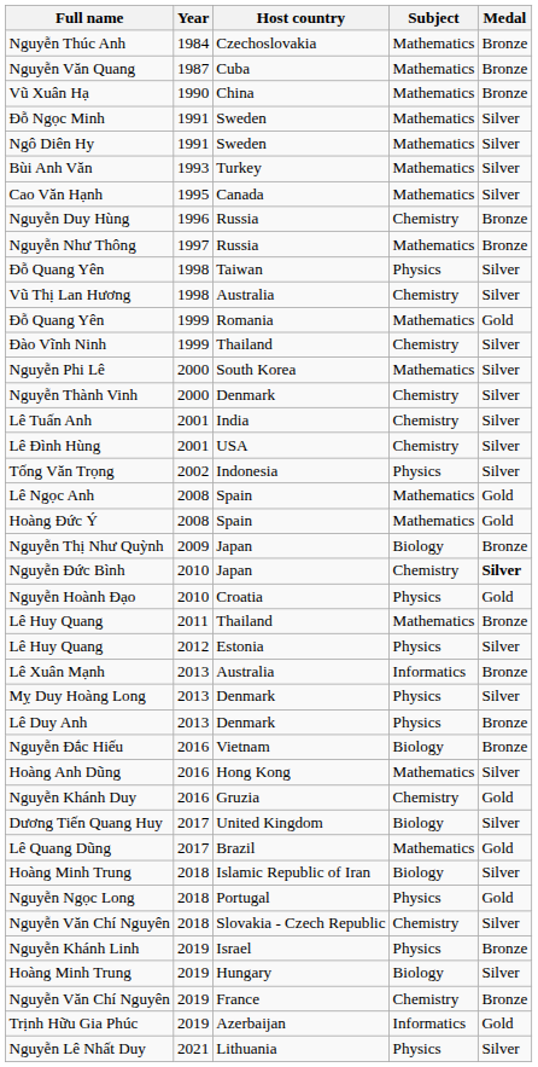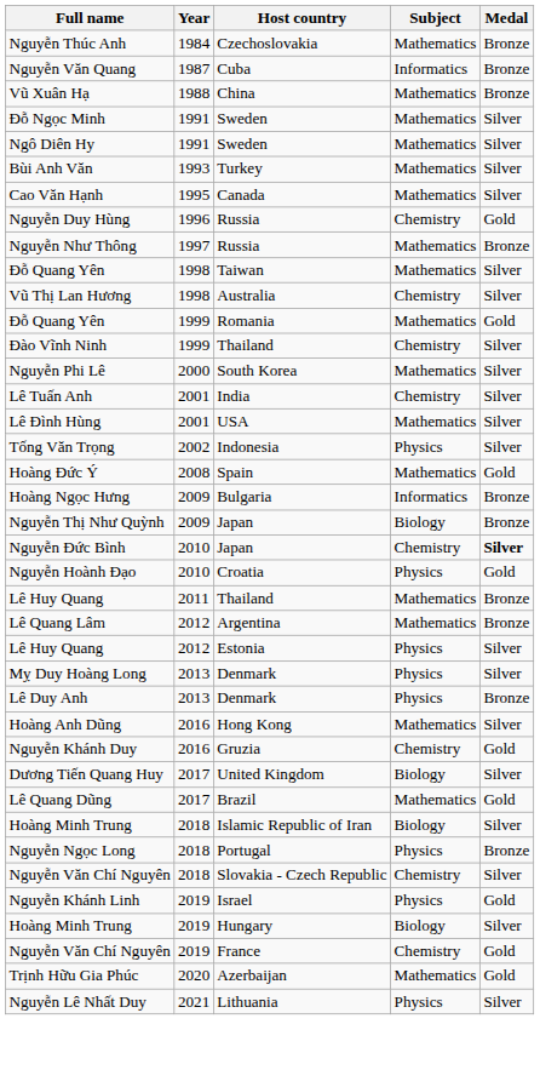 <table class=wikitable>
 <tr>
 <th>Full name</th>
 <th>Year</th>
 <th>Host country</th>
 <th>Subject</th>
 <th>Medal</th>
 </tr>
 <tr>
 <td>Nguyễn Thúc Anh</td>
 <td>1984</td>
 <td>Czechoslovakia</td>
 <td>Mathematics</td>
 <td>Bronze</td>
 </tr>
 <tr>
 <td>Nguyễn Văn Quang</td>
 <td>1987</td>
 <td>Cuba</td>
-<td>Mathematics</td>
+<td>Informatics</td>
 <td>Bronze</td>
 </tr>
 <tr>
 <td>Vũ Xuân Hạ</td>
-<td>1990</td>
+<td>1988</td>
 <td>China</td>
 <td>Mathematics</td>
 <td>Bronze</td>
 </tr>
 <tr>
 <td>Đỗ Ngọc Minh</td>
 <td>1991</td>
 <td>Sweden</td>
 <td>Mathematics</td>
 <td>Silver</td>
 </tr>
 <tr>
 <td>Ngô Diên Hy</td>
 <td>1991</td>
 <td>Sweden</td>
 <td>Mathematics</td>
 <td>Silver</td>
 </tr>
 <tr>
 <td>Bùi Anh Văn</td>
 <td>1993</td>
 <td>Turkey</td>
 <td>Mathematics</td>
 <td>Silver</td>
 </tr>
 <tr>
 <td>Cao Văn Hạnh</td>
 <td>1995</td>
 <td>Canada</td>
 <td>Mathematics</td>
 <td>Silver</td>
 </tr>
 <tr>
 <td>Nguyễn Duy Hùng</td>
 <td>1996</td>
 <td>Russia</td>
 <td>Chemistry</td>
-<td>Bronze</td>
+<td>Gold</td>
 </tr>
 <tr>
 <td>Nguyễn Như Thông</td>
 <td>1997</td>
 <td>Russia</td>
 <td>Mathematics</td>
 <td>Bronze</td>
 </tr>
 <tr>
 <td>Đỗ Quang Yên</td>
 <td>1998</td>
 <td>Taiwan</td>
-<td>Physics</td>
+<td>Mathematics</td>
 <td>Silver</td>
 </tr>
 <tr>
 <td>Vũ Thị Lan Hương</td>
 <td>1998</td>
 <td>Australia</td>
 <td>Chemistry</td>
 <td>Silver</td>
 </tr>
 <tr>
 <td>Đỗ Quang Yên</td>
 <td>1999</td>
 <td>Romania</td>
 <td>Mathematics</td>
 <td>Gold</td>
 </tr>
 <tr>
 <td>Đào Vĩnh Ninh</td>
 <td>1999</td>
 <td>Thailand</td>
 <td>Chemistry</td>
 <td>Silver</td>
 </tr>
 <tr>
 <td>Nguyễn Phi Lê</td>
 <td>2000</td>
 <td>South Korea</td>
 <td>Mathematics</td>
 <td>Silver</td>
 </tr>
 <tr>
-<td>Nguyễn Thành Vinh</td>
-<td>2000</td>
-<td>Denmark</td>
-<td>Chemistry</td>
-<td>Silver</td>
-</tr>
-<tr>
 <td>Lê Tuấn Anh</td>
 <td>2001</td>
 <td>India</td>
 <td>Chemistry</td>
 <td>Silver</td>
 </tr>
 <tr>
 <td>Lê Đình Hùng</td>
 <td>2001</td>
 <td>USA</td>
-<td>Chemistry</td>
+<td>Mathematics</td>
 <td>Silver</td>
 </tr>
 <tr>
 <td>Tống Văn Trọng</td>
 <td>2002</td>
 <td>Indonesia</td>
 <td>Physics</td>
 <td>Silver</td>
 </tr>
 <tr>
-<td>Lê Ngọc Anh</td>
+<td>Hoàng Đức Ý</td>
 <td>2008</td>
 <td>Spain</td>
 <td>Mathematics</td>
 <td>Gold</td>
 </tr>
 <tr>
-<td>Hoàng Đức Ý</td>
-<td>2008</td>
-<td>Spain</td>
-<td>Mathematics</td>
-<td>Gold</td>
+<td>Hoàng Ngọc Hưng</td>
+<td>2009</td>
+<td>Bulgaria</td>
+<td>Informatics</td>
+<td>Bronze</td>
 </tr>
 <tr>
 <td>Nguyễn Thị Như Quỳnh</td>
 <td>2009</td>
 <td>Japan</td>
 <td>Biology</td>
 <td>Bronze</td>
 </tr>
 <tr>
 <td>Nguyễn Đức Bình</td>
 <td>2010</td>
 <td>Japan</td>
 <td>Chemistry</td>
 <td><strong>Silver</strong></td>
 </tr>
 <tr>
 <td>Nguyễn Hoành Đạo</td>
 <td>2010</td>
 <td>Croatia</td>
 <td>Physics</td>
 <td>Gold</td>
 </tr>
 <tr>
 <td>Lê Huy Quang</td>
 <td>2011</td>
 <td>Thailand</td>
 <td>Mathematics</td>
 <td>Bronze</td>
 </tr>
 <tr>
+<td>Lê Quang Lâm</td>
+<td>2012</td>
+<td>Argentina</td>
+<td>Mathematics</td>
+<td>Bronze</td>
+</tr>
+<tr>
 <td>Lê Huy Quang</td>
 <td>2012</td>
 <td>Estonia</td>
 <td>Physics</td>
 <td>Silver</td>
-</tr>
-<tr>
-<td>Lê Xuân Mạnh</td>
-<td>2013</td>
-<td>Australia</td>
-<td>Informatics</td>
-<td>Bronze</td>
 </tr>
 <tr>
 <td>Mỵ Duy Hoàng Long</td>
 <td>2013</td>
 <td>Denmark</td>
 <td>Physics</td>
 <td>Silver</td>
 </tr>
 <tr>
 <td>Lê Duy Anh</td>
 <td>2013</td>
 <td>Denmark</td>
 <td>Physics</td>
-<td>Bronze</td>
-</tr>
-<tr>
-<td>Nguyễn Đắc Hiếu</td>
-<td>2016</td>
-<td>Vietnam</td>
-<td>Biology</td>
 <td>Bronze</td>
 </tr>
 <tr>
 <td>Hoàng Anh Dũng</td>
 <td>2016</td>
 <td>Hong Kong</td>
 <td>Mathematics</td>
 <td>Silver</td>
 </tr>
 <tr>
 <td>Nguyễn Khánh Duy</td>
 <td>2016</td>
 <td>Gruzia</td>
 <td>Chemistry</td>
 <td>Gold</td>
 </tr>
 <tr>
 <td>Dương Tiến Quang Huy</td>
 <td>2017</td>
 <td>United Kingdom</td>
 <td>Biology</td>
 <td>Silver</td>
 </tr>
 <tr>
 <td>Lê Quang Dũng</td>
 <td>2017</td>
 <td>Brazil</td>
 <td>Mathematics</td>
 <td>Gold</td>
 </tr>
 <tr>
 <td>Hoàng Minh Trung</td>
 <td>2018</td>
 <td>Islamic Republic of Iran</td>
 <td>Biology</td>
 <td>Silver</td>
 </tr>
 <tr>
 <td>Nguyễn Ngọc Long</td>
 <td>2018</td>
 <td>Portugal</td>
 <td>Physics</td>
-<td>Gold</td>
+<td>Bronze</td>
 </tr>
 <tr>
 <td>Nguyễn Văn Chí Nguyên</td>
 <td>2018</td>
 <td>Slovakia - Czech Republic</td>
 <td>Chemistry</td>
 <td>Silver</td>
 </tr>
 <tr>
 <td>Nguyễn Khánh Linh</td>
 <td>2019</td>
 <td>Israel</td>
 <td>Physics</td>
-<td>Bronze</td>
+<td>Gold</td>
 </tr>
 <tr>
 <td>Hoàng Minh Trung</td>
 <td>2019</td>
 <td>Hungary</td>
 <td>Biology</td>
 <td>Silver</td>
 </tr>
 <tr>
 <td>Nguyễn Văn Chí Nguyên</td>
 <td>2019</td>
 <td>France</td>
 <td>Chemistry</td>
-<td>Bronze</td>
+<td>Gold</td>
 </tr>
 <tr>
 <td>Trịnh Hữu Gia Phúc</td>
-<td>2019</td>
+<td>2020</td>
 <td>Azerbaijan</td>
-<td>Informatics</td>
+<td>Mathematics</td>
 <td>Gold</td>
 </tr>
 <tr>
 <td>Nguyễn Lê Nhất Duy</td>
 <td>2021</td>
 <td>Lithuania</td>
 <td>Physics</td>
 <td>Silver</td>
 </tr>
 </table>
